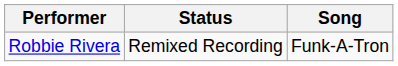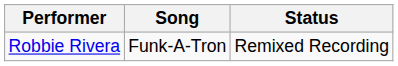 <table class="wikitable">
 <tr>
 <th>Performer</th>
+<th>Song</th>
 <th>Status</th>
-<th>Song</th>
 </tr>
 <tr>
 <td><a href='#'>Robbie Rivera</a></td>
+<td>Funk-A-Tron</td>
 <td>Remixed Recording</td>
-<td>Funk-A-Tron</td>
 </tr>
 </table>
